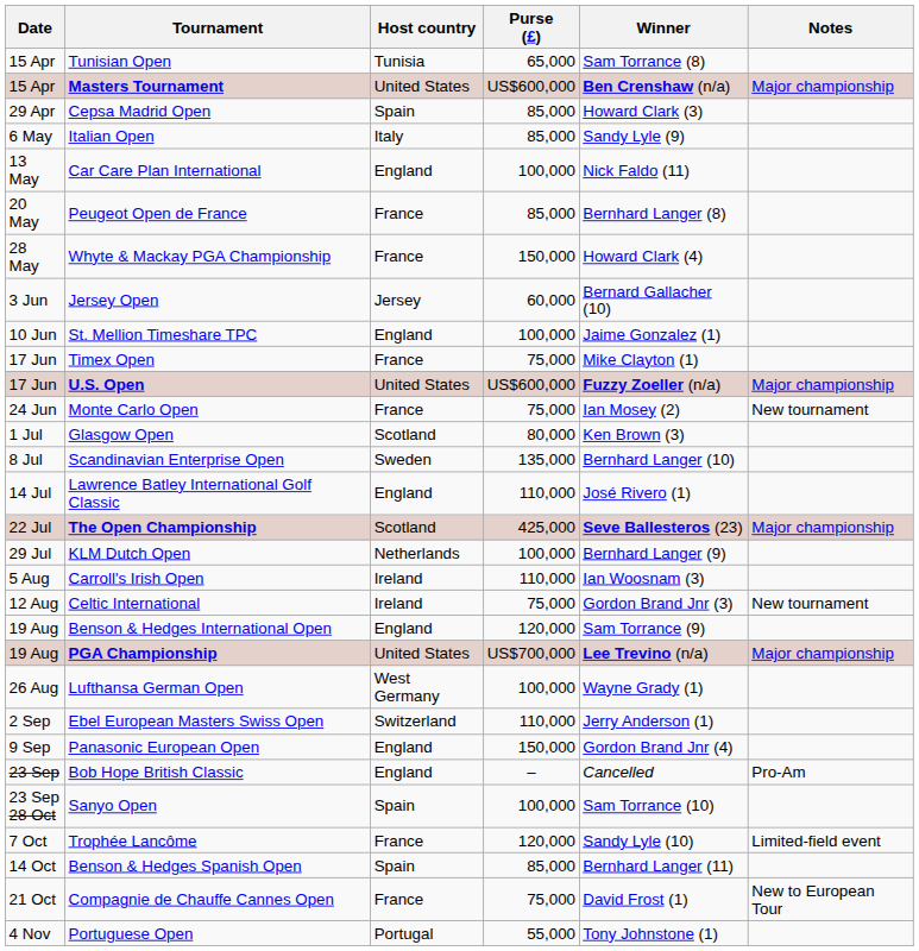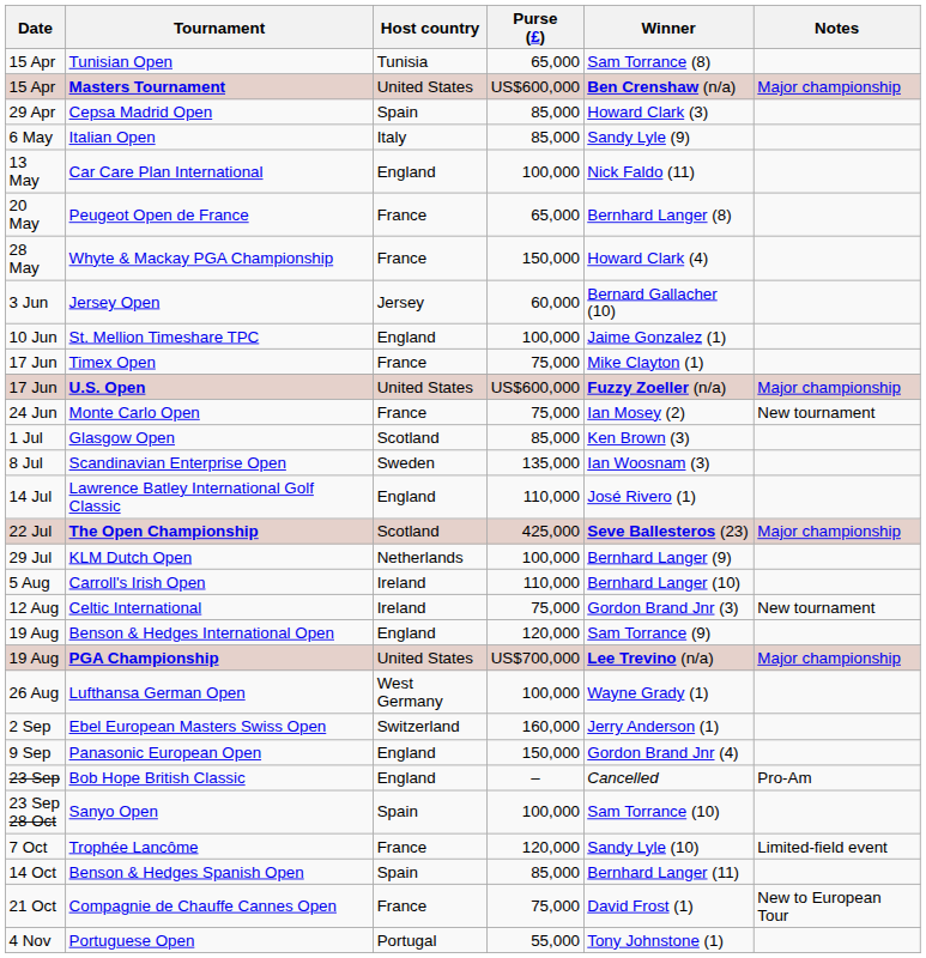 <table class="wikitable" style="font-size:95%">
 <tr>
 <th>Date</th>
 <th>Tournament</th>
 <th>Host country</th>
 <th>Purse<br>(<a href='#'>£</a>)</th>
 <th>Winner</th>
 <th>Notes</th>
 </tr>
 <tr>
 <td>15 Apr</td>
 <td><a href='#'>Tunisian Open</a></td>
 <td>Tunisia</td>
 <td align=right>65,000</td>
 <td> <a href='#'>Sam Torrance</a> (8)</td>
 <td></td>
 </tr>
 <tr style="background:#e5d1cb;">
 <td>15 Apr</td>
 <td><strong><a href='#'>Masters Tournament</a></strong></td>
 <td>United States</td>
 <td align=right>US$600,000</td>
 <td> <strong><a href='#'>Ben Crenshaw</a></strong> (n/a)</td>
 <td><a href='#'>Major championship</a></td>
 </tr>
 <tr>
 <td>29 Apr</td>
 <td><a href='#'>Cepsa Madrid Open</a></td>
 <td>Spain</td>
 <td align=right>85,000</td>
 <td> <a href='#'>Howard Clark</a> (3)</td>
 <td></td>
 </tr>
 <tr>
 <td>6 May</td>
 <td><a href='#'>Italian Open</a></td>
 <td>Italy</td>
 <td align=right>85,000</td>
 <td> <a href='#'>Sandy Lyle</a> (9)</td>
 <td></td>
 </tr>
 <tr>
 <td>13 May</td>
 <td><a href='#'>Car Care Plan International</a></td>
 <td>England</td>
 <td align=right>100,000</td>
 <td> <a href='#'>Nick Faldo</a> (11)</td>
 <td></td>
 </tr>
 <tr>
 <td>20 May</td>
 <td><a href='#'>Peugeot Open de France</a></td>
 <td>France</td>
-<td align=right>85,000</td>
+<td align=right>65,000</td>
 <td> <a href='#'>Bernhard Langer</a> (8)</td>
 <td></td>
 </tr>
 <tr>
 <td>28 May</td>
 <td><a href='#'>Whyte & Mackay PGA Championship</a></td>
 <td>France</td>
 <td align=right>150,000</td>
 <td> <a href='#'>Howard Clark</a> (4)</td>
 <td></td>
 </tr>
 <tr>
 <td>3 Jun</td>
 <td><a href='#'>Jersey Open</a></td>
 <td>Jersey</td>
 <td align=right>60,000</td>
 <td> <a href='#'>Bernard Gallacher</a> (10)</td>
 <td></td>
 </tr>
 <tr>
 <td>10 Jun</td>
 <td><a href='#'>St. Mellion Timeshare TPC</a></td>
 <td>England</td>
 <td align=right>100,000</td>
 <td> <a href='#'>Jaime Gonzalez</a> (1)</td>
 <td></td>
 </tr>
 <tr>
 <td>17 Jun</td>
 <td><a href='#'>Timex Open</a></td>
 <td>France</td>
 <td align=right>75,000</td>
 <td> <a href='#'>Mike Clayton</a> (1)</td>
 <td></td>
 </tr>
 <tr style="background:#e5d1cb;">
 <td>17 Jun</td>
 <td><strong><a href='#'>U.S. Open</a></strong></td>
 <td>United States</td>
 <td align=right>US$600,000</td>
 <td> <strong><a href='#'>Fuzzy Zoeller</a></strong> (n/a)</td>
 <td><a href='#'>Major championship</a></td>
 </tr>
 <tr>
 <td>24 Jun</td>
 <td><a href='#'>Monte Carlo Open</a></td>
 <td>France</td>
 <td align=right>75,000</td>
 <td> <a href='#'>Ian Mosey</a> (2)</td>
 <td>New tournament</td>
 </tr>
 <tr>
 <td>1 Jul</td>
 <td><a href='#'>Glasgow Open</a></td>
 <td>Scotland</td>
-<td align=right>80,000</td>
+<td align=right>85,000</td>
 <td> <a href='#'>Ken Brown</a> (3)</td>
 <td></td>
 </tr>
 <tr>
 <td>8 Jul</td>
 <td><a href='#'>Scandinavian Enterprise Open</a></td>
 <td>Sweden</td>
 <td align=right>135,000</td>
-<td> <a href='#'>Bernhard Langer</a> (10)</td>
+<td> <a href='#'>Ian Woosnam</a> (3)</td>
 <td></td>
 </tr>
 <tr>
 <td>14 Jul</td>
 <td><a href='#'>Lawrence Batley International Golf Classic</a></td>
 <td>England</td>
 <td align=right>110,000</td>
 <td> <a href='#'>José Rivero</a> (1)</td>
 <td></td>
 </tr>
 <tr style="background:#e5d1cb;">
 <td>22 Jul</td>
 <td><strong><a href='#'>The Open Championship</a></strong></td>
 <td>Scotland</td>
 <td align=right>425,000</td>
 <td> <strong><a href='#'>Seve Ballesteros</a></strong> (23)</td>
 <td><a href='#'>Major championship</a></td>
 </tr>
 <tr>
 <td>29 Jul</td>
 <td><a href='#'>KLM Dutch Open</a></td>
 <td>Netherlands</td>
 <td align=right>100,000</td>
 <td> <a href='#'>Bernhard Langer</a> (9)</td>
 <td></td>
 </tr>
 <tr>
 <td>5 Aug</td>
 <td><a href='#'>Carroll's Irish Open</a></td>
 <td>Ireland</td>
 <td align=right>110,000</td>
-<td> <a href='#'>Ian Woosnam</a> (3)</td>
+<td> <a href='#'>Bernhard Langer</a> (10)</td>
 <td></td>
 </tr>
 <tr>
 <td>12 Aug</td>
 <td><a href='#'>Celtic International</a></td>
 <td>Ireland</td>
 <td align=right>75,000</td>
 <td> <a href='#'>Gordon Brand Jnr</a> (3)</td>
 <td>New tournament</td>
 </tr>
 <tr>
 <td>19 Aug</td>
 <td><a href='#'>Benson & Hedges International Open</a></td>
 <td>England</td>
 <td align=right>120,000</td>
 <td> <a href='#'>Sam Torrance</a> (9)</td>
 <td></td>
 </tr>
 <tr style="background:#e5d1cb;">
 <td>19 Aug</td>
 <td><strong><a href='#'>PGA Championship</a></strong></td>
 <td>United States</td>
 <td align=right>US$700,000</td>
 <td> <strong><a href='#'>Lee Trevino</a></strong> (n/a)</td>
 <td><a href='#'>Major championship</a></td>
 </tr>
 <tr>
 <td>26 Aug</td>
 <td><a href='#'>Lufthansa German Open</a></td>
 <td>West Germany</td>
 <td align=right>100,000</td>
 <td> <a href='#'>Wayne Grady</a> (1)</td>
 <td></td>
 </tr>
 <tr>
 <td>2 Sep</td>
 <td><a href='#'>Ebel European Masters Swiss Open</a></td>
 <td>Switzerland</td>
-<td align=right>110,000</td>
+<td align=right>160,000</td>
 <td> <a href='#'>Jerry Anderson</a> (1)</td>
 <td></td>
 </tr>
 <tr>
 <td>9 Sep</td>
 <td><a href='#'>Panasonic European Open</a></td>
 <td>England</td>
 <td align=right>150,000</td>
 <td> <a href='#'>Gordon Brand Jnr</a> (4)</td>
 <td></td>
 </tr>
 <tr>
 <td><s>23 Sep</s></td>
 <td><a href='#'>Bob Hope British Classic</a></td>
 <td>England</td>
 <td align=center>–</td>
 <td><em>Cancelled</em></td>
 <td>Pro-Am</td>
 </tr>
 <tr>
 <td>23 Sep<br><s>28 Oct</s></td>
 <td><a href='#'>Sanyo Open</a></td>
 <td>Spain</td>
 <td align=right>100,000</td>
 <td> <a href='#'>Sam Torrance</a> (10)</td>
 <td></td>
 </tr>
 <tr>
 <td>7 Oct</td>
 <td><a href='#'>Trophée Lancôme</a></td>
 <td>France</td>
 <td align=right>120,000</td>
 <td> <a href='#'>Sandy Lyle</a> (10)</td>
 <td>Limited-field event</td>
 </tr>
 <tr>
 <td>14 Oct</td>
 <td><a href='#'>Benson & Hedges Spanish Open</a></td>
 <td>Spain</td>
 <td align=right>85,000</td>
 <td> <a href='#'>Bernhard Langer</a> (11)</td>
 <td></td>
 </tr>
 <tr>
 <td>21 Oct</td>
 <td><a href='#'>Compagnie de Chauffe Cannes Open</a></td>
 <td>France</td>
 <td align=right>75,000</td>
 <td> <a href='#'>David Frost</a> (1)</td>
 <td>New to European Tour</td>
 </tr>
 <tr>
 <td>4 Nov</td>
 <td><a href='#'>Portuguese Open</a></td>
 <td>Portugal</td>
 <td align=right>55,000</td>
 <td> <a href='#'>Tony Johnstone</a> (1)</td>
 <td></td>
 </tr>
 </table>
